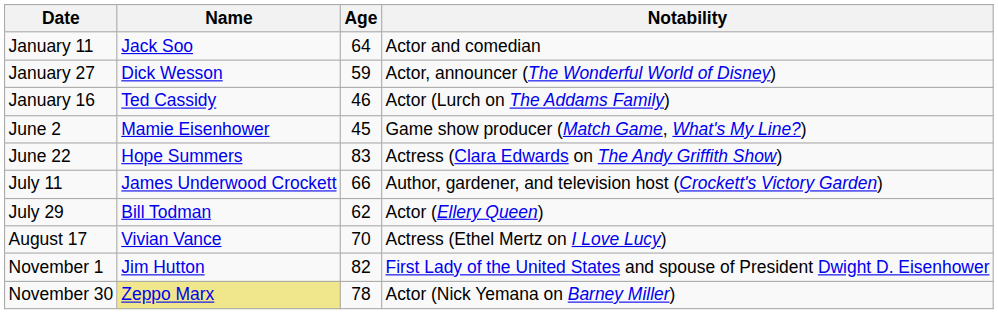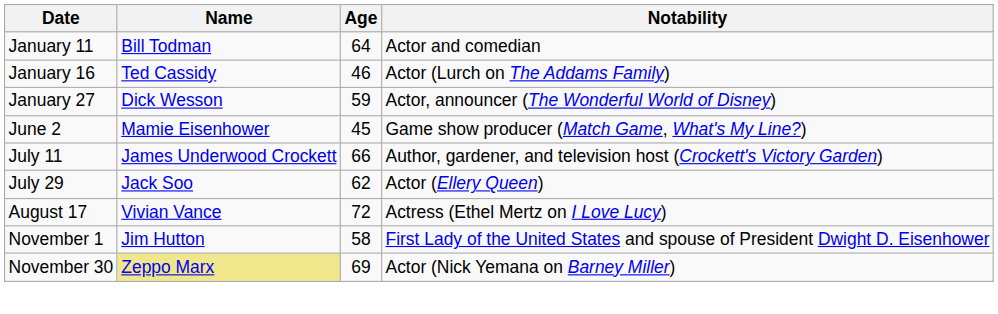 <table class="wikitable sortable">
 <tr>
 <th>Date</th>
 <th>Name</th>
 <th>Age</th>
 <th class="unsortable">Notability</th>
 </tr>
 <tr>
 <td>January 11</td>
-<td><a href='#'>Jack Soo</a></td>
+<td><a href='#'>Bill Todman</a></td>
 <td align="center">64</td>
 <td>Actor and comedian</td>
+</tr>
+<tr>
+<td>January 16</td>
+<td><a href='#'>Ted Cassidy</a></td>
+<td align="center">46</td>
+<td>Actor (Lurch on <em><a href='#'>The Addams Family</a></em>)</td>
 </tr>
 <tr>
 <td>January 27</td>
 <td><a href='#'>Dick Wesson</a></td>
 <td align="center">59</td>
 <td>Actor, announcer (<em><a href='#'>The Wonderful World of Disney</a></em>)</td>
 </tr>
 <tr>
-<td>January 16</td>
-<td><a href='#'>Ted Cassidy</a></td>
-<td align="center">46</td>
-<td>Actor (Lurch on <em><a href='#'>The Addams Family</a></em>)</td>
-</tr>
-<tr>
 <td>June 2</td>
 <td><a href='#'>Mamie Eisenhower</a></td>
 <td align="center">45</td>
 <td>Game show producer (<em><a href='#'>Match Game</a></em>, <em><a href='#'>What's My Line?</a></em>)</td>
-</tr>
-<tr>
-<td>June 22</td>
-<td><a href='#'>Hope Summers</a></td>
-<td align="center">83</td>
-<td>Actress (<a href='#'>Clara Edwards</a> on <em><a href='#'>The Andy Griffith Show</a></em>)</td>
 </tr>
 <tr>
 <td>July 11</td>
 <td><a href='#'>James Underwood Crockett</a></td>
 <td align="center">66</td>
 <td>Author, gardener, and television host (<em><a href='#'>Crockett's Victory Garden</a></em>)</td>
 </tr>
 <tr>
 <td>July 29</td>
-<td><a href='#'>Bill Todman</a></td>
+<td><a href='#'>Jack Soo</a></td>
 <td align="center">62</td>
 <td>Actor (<em><a href='#'>Ellery Queen</a></em>)</td>
 </tr>
 <tr>
 <td>August 17</td>
 <td><a href='#'>Vivian Vance</a></td>
-<td align="center">70</td>
+<td align="center">72</td>
 <td>Actress (Ethel Mertz on <em><a href='#'>I Love Lucy</a></em>)</td>
 </tr>
 <tr>
 <td>November 1</td>
 <td><a href='#'>Jim Hutton</a></td>
-<td align="center">82</td>
+<td align="center">58</td>
 <td><a href='#'>First Lady of the United States</a> and spouse of President <a href='#'>Dwight D. Eisenhower</a></td>
 </tr>
 <tr>
 <td>November 30</td>
 <td style="background: khaki;"><a href='#'>Zeppo Marx</a></td>
-<td align="center">78</td>
+<td align="center">69</td>
 <td>Actor (Nick Yemana on <em><a href='#'>Barney Miller</a></em>)</td>
 </tr>
 </table>
